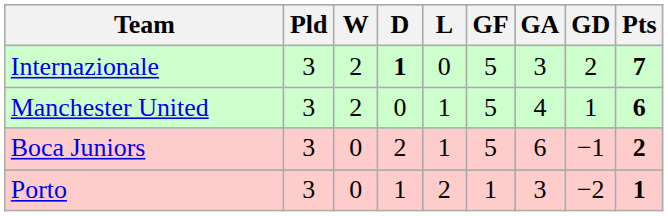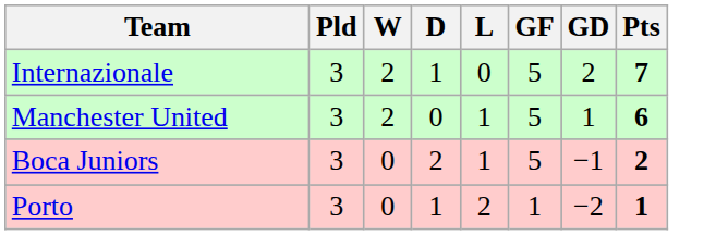 <table class="wikitable" style="text-align:center">
 <tr>
 <th style="width:165px;">Team</th>
 <th width="20">Pld</th>
 <th width="20">W</th>
 <th width="20">D</th>
 <th width="20">L</th>
 <th width="20">GF</th>
-<th width="20">GA</th>
 <th width="20">GD</th>
 <th width="20">Pts</th>
 </tr>
 <tr style="background:#cfc;">
 <td align="left"> <a href='#'>Internazionale</a></td>
 <td>3</td>
 <td>2</td>
-<td><strong>1</strong></td>
+<td>1</td>
 <td>0</td>
 <td>5</td>
-<td>3</td>
 <td>2</td>
 <td><strong>7</strong></td>
 </tr>
 <tr style="background:#cfc;">
 <td align="left"> <a href='#'>Manchester United</a></td>
 <td>3</td>
 <td>2</td>
 <td>0</td>
 <td>1</td>
 <td>5</td>
-<td>4</td>
 <td>1</td>
 <td><strong>6</strong></td>
 </tr>
 <tr style="background:#fcc;">
 <td align="left"> <a href='#'>Boca Juniors</a></td>
 <td>3</td>
 <td>0</td>
 <td>2</td>
 <td>1</td>
 <td>5</td>
-<td>6</td>
 <td>−1</td>
 <td><strong>2</strong></td>
 </tr>
 <tr style="background:#fcc;">
 <td align="left"> <a href='#'>Porto</a></td>
 <td>3</td>
 <td>0</td>
 <td>1</td>
 <td>2</td>
 <td>1</td>
-<td>3</td>
 <td>−2</td>
 <td><strong>1</strong></td>
 </tr>
 </table>
